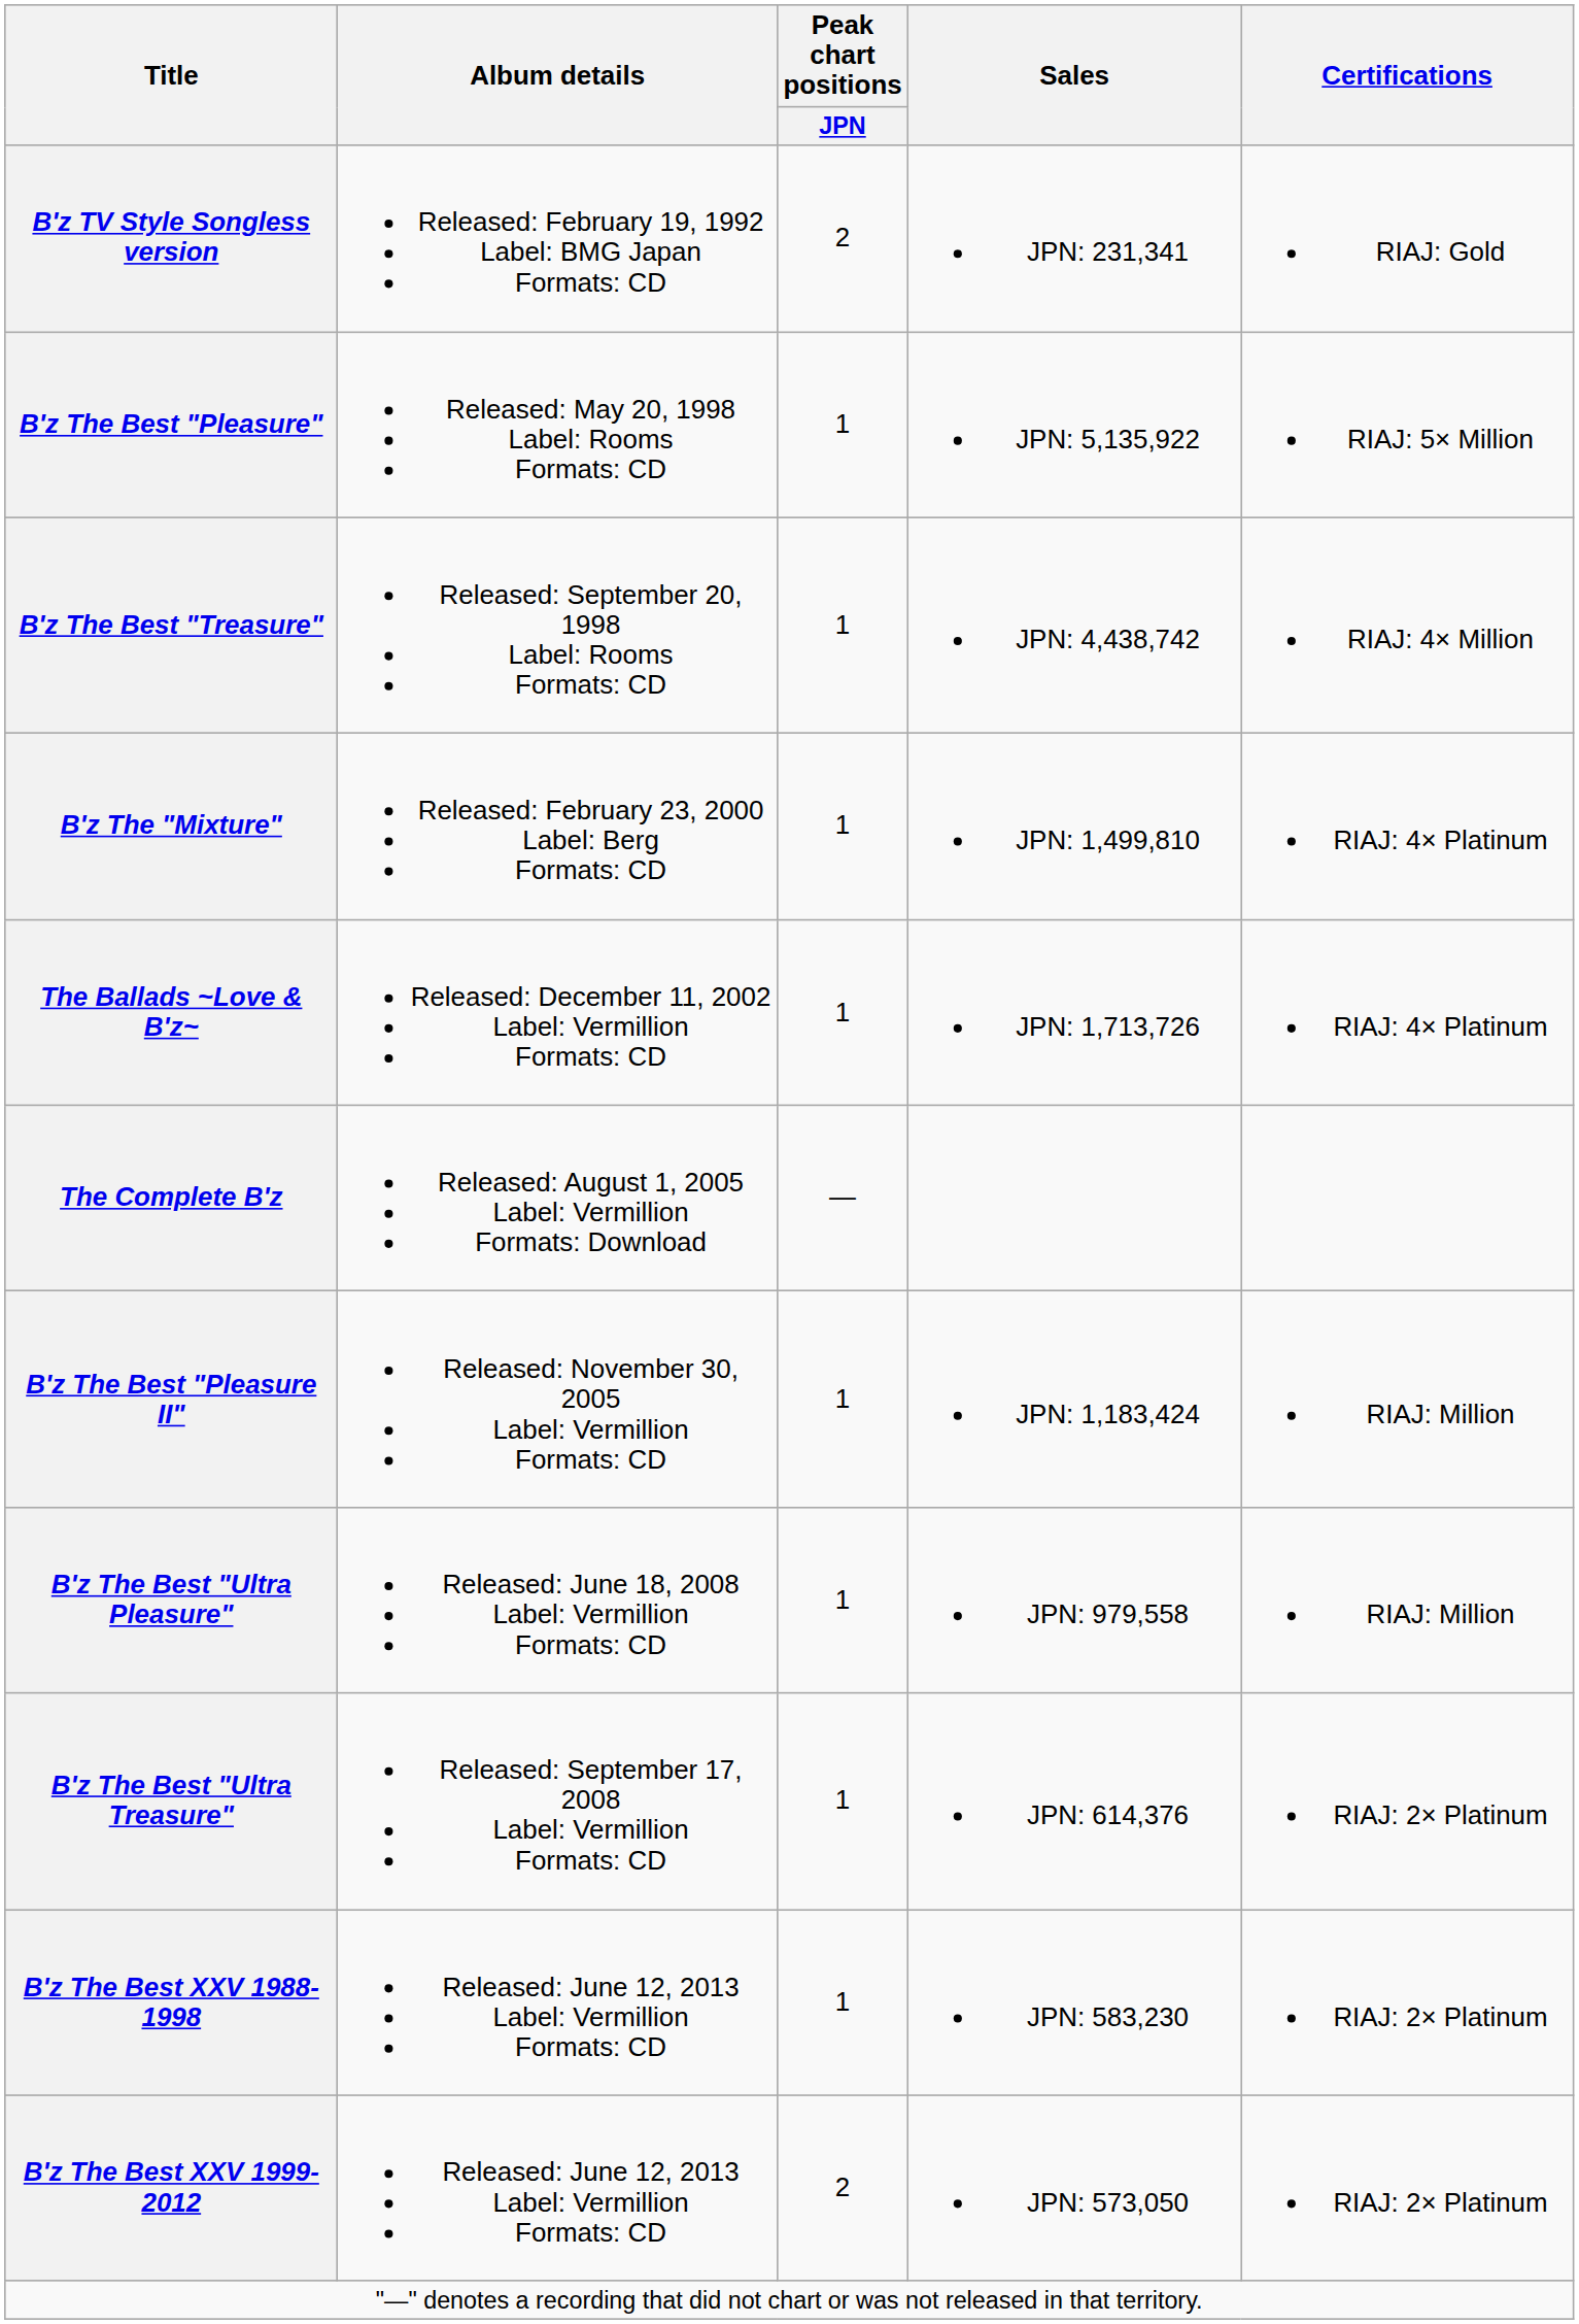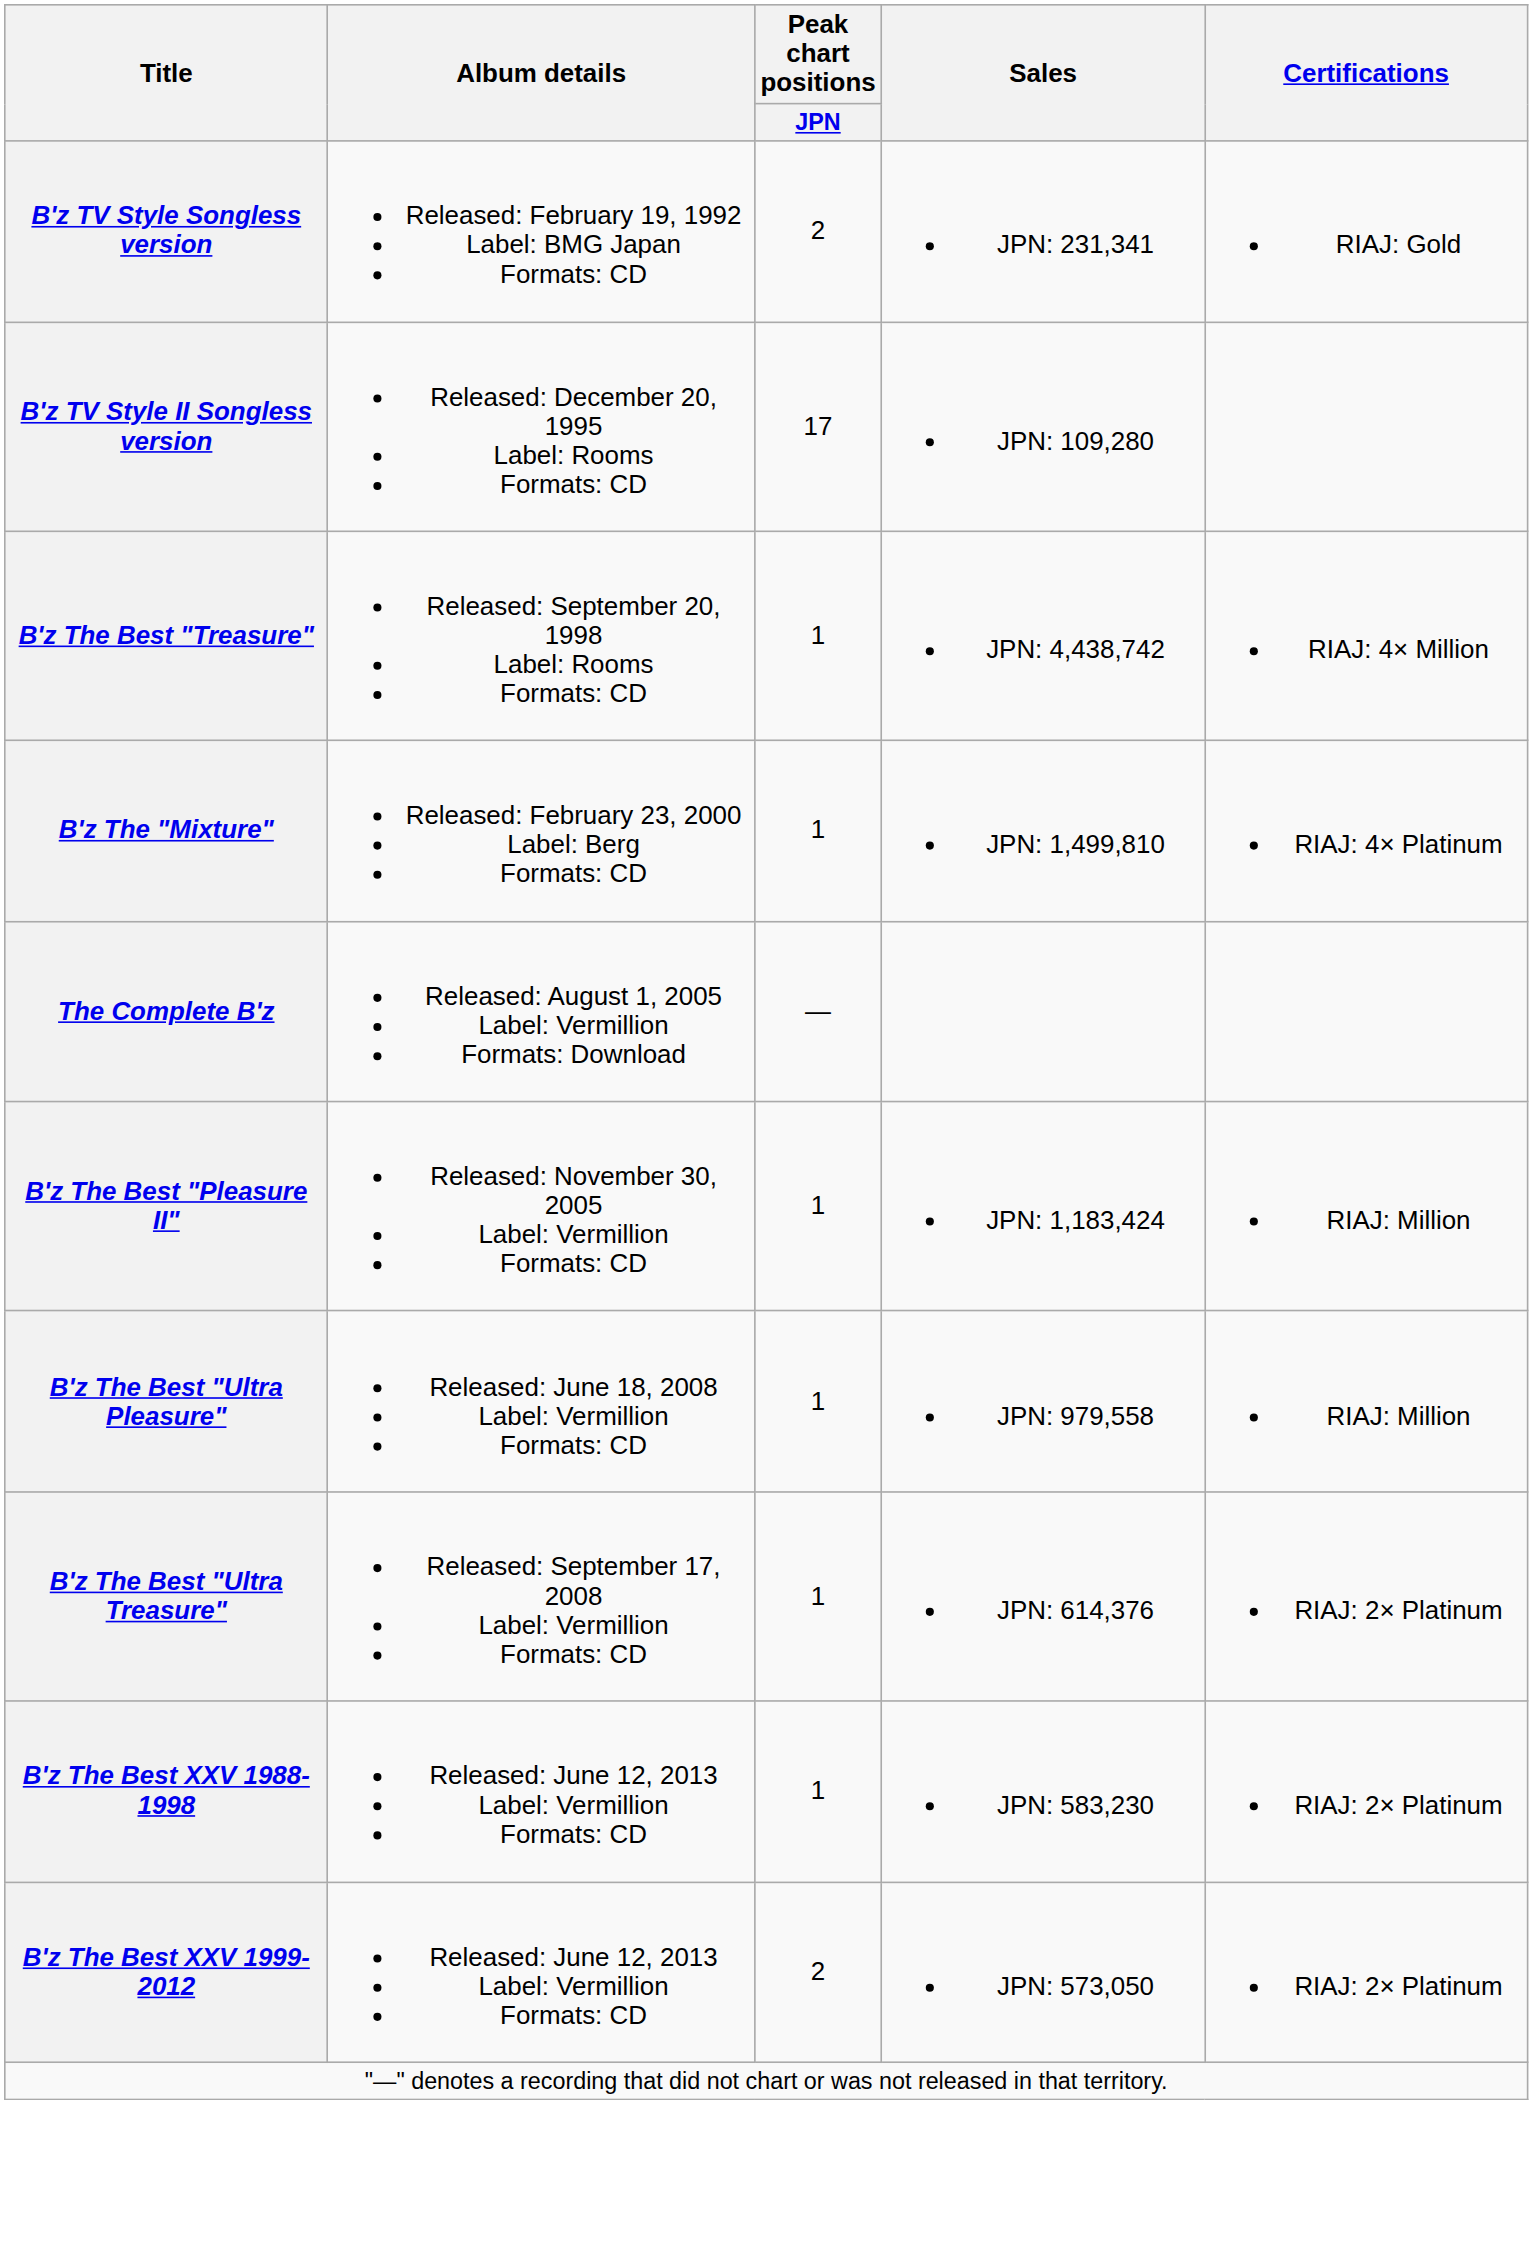 <table class="wikitable plainrowheaders" style="text-align:center;">
 <tr>
 <th scope="col" rowspan="2" style="width:12em;">Title</th>
 <th scope="col" rowspan="2" style="width:16em;">Album details</th>
 <th scope="col">Peak chart positions</th>
 <th scope="col" rowspan="2" style="width:12em;">Sales</th>
 <th scope="col" rowspan="2" style="width:12em;"><a href='#'>Certifications</a></th>
 </tr>
 <tr>
 <th scope="col" style="width:3em;font-size:90%;"><a href='#'>JPN</a><br></th>
 </tr>
 <tr>
 <th scope="row"><em><a href='#'>B'z TV Style Songless version</a></em></th>
 <td><br><ul><li>Released: February 19, 1992</li><li>Label: BMG Japan</li><li>Formats: CD</li></ul></td>
 <td>2</td>
 <td><br><ul><li>JPN: 231,341</li></ul></td>
 <td><br><ul><li>RIAJ: Gold</li></ul></td>
 </tr>
 <tr>
-<th scope="row"><em><a href='#'>B'z The Best "Pleasure"</a></em></th>
-<td><br><ul><li>Released: May 20, 1998</li><li>Label: Rooms</li><li>Formats: CD</li></ul></td>
-<td>1</td>
-<td><br><ul><li>JPN: 5,135,922</li></ul></td>
-<td><br><ul><li>RIAJ: 5× Million</li></ul></td>
+<th scope="row"><em><a href='#'>B'z TV Style II Songless version</a></em></th>
+<td><br><ul><li>Released: December 20, 1995</li><li>Label: Rooms</li><li>Formats: CD</li></ul></td>
+<td>17</td>
+<td><br><ul><li>JPN: 109,280</li></ul></td>
+<td></td>
 </tr>
 <tr>
 <th scope="row"><em><a href='#'>B'z The Best "Treasure"</a></em></th>
 <td><br><ul><li>Released: September 20, 1998</li><li>Label: Rooms</li><li>Formats: CD</li></ul></td>
 <td>1</td>
 <td><br><ul><li>JPN: 4,438,742</li></ul></td>
 <td><br><ul><li>RIAJ: 4× Million</li></ul></td>
 </tr>
 <tr>
 <th scope="row"><em><a href='#'>B'z The "Mixture"</a></em></th>
 <td><br><ul><li>Released: February 23, 2000</li><li>Label: Berg</li><li>Formats: CD</li></ul></td>
 <td>1</td>
 <td><br><ul><li>JPN: 1,499,810</li></ul></td>
-<td><br><ul><li>RIAJ: 4× Platinum</li></ul></td>
-</tr>
-<tr>
-<th scope="row"><em><a href='#'>The Ballads ~Love & B'z~</a></em></th>
-<td><br><ul><li>Released: December 11, 2002</li><li>Label: Vermillion</li><li>Formats: CD</li></ul></td>
-<td>1</td>
-<td><br><ul><li>JPN: 1,713,726</li></ul></td>
 <td><br><ul><li>RIAJ: 4× Platinum</li></ul></td>
 </tr>
 <tr>
 <th scope="row"><em><a href='#'>The Complete B'z</a></em></th>
 <td><br><ul><li>Released: August 1, 2005</li><li>Label: Vermillion</li><li>Formats: Download</li></ul></td>
 <td>—</td>
 <td></td>
 <td></td>
 </tr>
 <tr>
 <th scope="row"><em><a href='#'>B'z The Best "Pleasure II"</a></em></th>
 <td><br><ul><li>Released: November 30, 2005</li><li>Label: Vermillion</li><li>Formats: CD</li></ul></td>
 <td>1</td>
 <td><br><ul><li>JPN: 1,183,424</li></ul></td>
 <td><br><ul><li>RIAJ: Million</li></ul></td>
 </tr>
 <tr>
 <th scope="row"><em><a href='#'>B'z The Best "Ultra Pleasure"</a></em></th>
 <td><br><ul><li>Released: June 18, 2008</li><li>Label: Vermillion</li><li>Formats: CD</li></ul></td>
 <td>1</td>
 <td><br><ul><li>JPN: 979,558</li></ul></td>
 <td><br><ul><li>RIAJ: Million</li></ul></td>
 </tr>
 <tr>
 <th scope="row"><em><a href='#'>B'z The Best "Ultra Treasure"</a></em></th>
 <td><br><ul><li>Released: September 17, 2008</li><li>Label: Vermillion</li><li>Formats: CD</li></ul></td>
 <td>1</td>
 <td><br><ul><li>JPN: 614,376</li></ul></td>
 <td><br><ul><li>RIAJ: 2× Platinum</li></ul></td>
 </tr>
 <tr>
 <th scope="row"><em><a href='#'>B'z The Best XXV 1988-1998</a></em></th>
 <td><br><ul><li>Released: June 12, 2013</li><li>Label: Vermillion</li><li>Formats: CD</li></ul></td>
 <td>1</td>
 <td><br><ul><li>JPN: 583,230</li></ul></td>
 <td><br><ul><li>RIAJ: 2× Platinum</li></ul></td>
 </tr>
 <tr>
 <th scope="row"><em><a href='#'>B'z The Best XXV 1999-2012</a></em></th>
 <td><br><ul><li>Released: June 12, 2013</li><li>Label: Vermillion</li><li>Formats: CD</li></ul></td>
 <td>2</td>
 <td><br><ul><li>JPN: 573,050</li></ul></td>
 <td><br><ul><li>RIAJ: 2× Platinum</li></ul></td>
 </tr>
 <tr>
 <td align="center" colspan="5" style="font-size:90%">"—" denotes a recording that did not chart or was not released in that territory.</td>
 </tr>
 </table>
